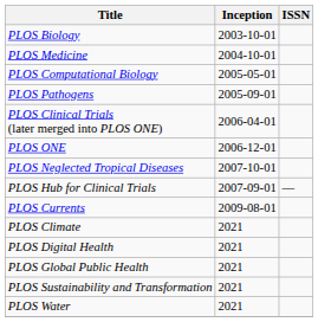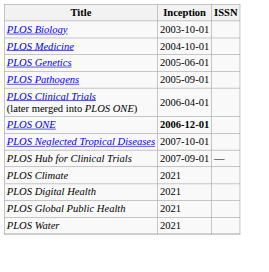 <table class="wikitable sortable">
 <tr>
 <th>Title</th>
 <th>Inception</th>
 <th>ISSN</th>
 </tr>
 <tr>
 <td><em><a href='#'>PLOS Biology</a></em></td>
 <td>2003-10-01</td>
 <td></td>
 </tr>
 <tr>
 <td><em><a href='#'>PLOS Medicine</a></em></td>
 <td>2004-10-01</td>
 <td></td>
 </tr>
 <tr>
-<td><em><a href='#'>PLOS Computational Biology</a></em></td>
-<td>2005-05-01</td>
+<td><em><a href='#'>PLOS Genetics</a></em></td>
+<td>2005-06-01</td>
 <td></td>
 </tr>
 <tr>
 <td><em><a href='#'>PLOS Pathogens</a></em></td>
 <td>2005-09-01</td>
 <td></td>
 </tr>
 <tr>
 <td><em><a href='#'>PLOS Clinical Trials</a></em><br>(later merged into <em>PLOS ONE</em>)</td>
 <td>2006-04-01</td>
 <td></td>
 </tr>
 <tr>
 <td><em><a href='#'>PLOS ONE</a></em></td>
-<td>2006-12-01</td>
+<td><strong>2006-12-01</strong></td>
 <td></td>
 </tr>
 <tr>
 <td><em><a href='#'>PLOS Neglected Tropical Diseases</a></em></td>
 <td>2007-10-01</td>
 <td></td>
 </tr>
 <tr>
 <td><em>PLOS Hub for Clinical Trials</em></td>
 <td>2007-09-01</td>
 <td>—</td>
-</tr>
-<tr>
-<td><em><a href='#'>PLOS Currents</a></em></td>
-<td>2009-08-01</td>
-<td></td>
 </tr>
 <tr>
 <td><em>PLOS Climate</em></td>
 <td>2021</td>
 <td></td>
 </tr>
 <tr>
 <td><em>PLOS Digital Health</em></td>
 <td>2021</td>
 <td></td>
 </tr>
 <tr>
 <td><em>PLOS Global Public Health</em></td>
 <td>2021</td>
 <td></td>
 </tr>
 <tr>
-<td><em>PLOS Sustainability and Transformation</em></td>
-<td>2021</td>
-<td></td>
-</tr>
-<tr>
 <td><em>PLOS Water</em></td>
 <td>2021</td>
 <td></td>
 </tr>
 <tr>
 </tr>
 </table>
